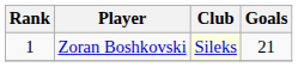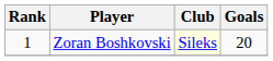 <table class="wikitable" style="text-align:center">
 <tr>
 <th>Rank</th>
 <th>Player</th>
 <th>Club</th>
 <th>Goals</th>
 </tr>
 <tr>
 <td>1</td>
 <td align="left"> <a href='#'>Zoran Boshkovski</a></td>
 <td align="left" style="background: lightyellow;"><a href='#'>Sileks</a></td>
-<td>21</td>
+<td>20</td>
 </tr>
 <tr>
 </tr>
 </table>
